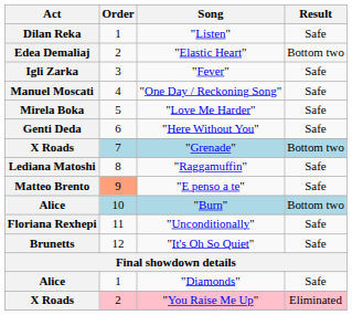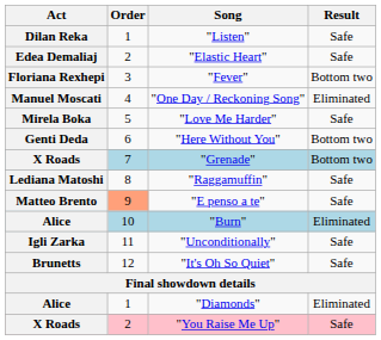 <table class="wikitable plainrowheaders" style="text-align:center;">
 <tr>
 <th scope="col">Act</th>
 <th scope="col">Order</th>
 <th scope="col">Song</th>
 <th scope="col">Result</th>
 </tr>
 <tr>
 <th scope="row">Dilan Reka</th>
 <td>1</td>
 <td>"<a href='#'>Listen</a>"</td>
 <td>Safe</td>
 </tr>
 <tr>
 <th scope="row">Edea Demaliaj</th>
 <td>2</td>
 <td>"<a href='#'>Elastic Heart</a>"</td>
-<td>Bottom two</td>
+<td>Safe</td>
 </tr>
 <tr>
-<th scope="row">Igli Zarka</th>
+<th scope="row">Floriana Rexhepi</th>
 <td>3</td>
 <td>"<a href='#'>Fever</a>"</td>
-<td>Safe</td>
+<td>Bottom two</td>
 </tr>
 <tr>
 <th scope="row">Manuel Moscati</th>
 <td>4</td>
 <td>"<a href='#'>One Day / Reckoning Song</a>"</td>
-<td>Safe</td>
+<td>Eliminated</td>
 </tr>
 <tr>
 <th scope="row">Mirela Boka</th>
 <td>5</td>
 <td>"<a href='#'>Love Me Harder</a>"</td>
 <td>Safe</td>
 </tr>
 <tr>
 <th scope="row">Genti Deda</th>
 <td>6</td>
 <td>"<a href='#'>Here Without You</a>"</td>
-<td>Safe</td>
+<td>Bottom two</td>
 </tr>
 <tr style="background:lightblue;">
 <th scope="row">X Roads</th>
 <td>7</td>
 <td>"<a href='#'>Grenade</a>"</td>
 <td>Bottom two</td>
 </tr>
 <tr>
 <th scope="row">Lediana Matoshi</th>
 <td>8</td>
 <td>"<a href='#'>Raggamuffin</a>"</td>
 <td>Safe</td>
 </tr>
 <tr>
 <th scope="row">Matteo Brento</th>
 <td style="background: lightsalmon;">9</td>
 <td>"<a href='#'>E penso a te</a>"</td>
 <td>Safe</td>
 </tr>
 <tr style="background:lightblue;">
 <th scope="row">Alice</th>
 <td>10</td>
 <td>"<a href='#'>Burn</a>"</td>
-<td>Bottom two</td>
+<td>Eliminated</td>
 </tr>
 <tr>
-<th scope="row">Floriana Rexhepi</th>
+<th scope="row">Igli Zarka</th>
 <td>11</td>
 <td>"<a href='#'>Unconditionally</a>"</td>
 <td>Safe</td>
 </tr>
 <tr>
 <th scope="row">Brunetts</th>
 <td>12</td>
 <td>"<a href='#'>It's Oh So Quiet</a>"</td>
 <td>Safe</td>
 </tr>
 <tr>
 <th colspan="5">Final showdown details</th>
 </tr>
 <tr>
 <th scope="row">Alice</th>
 <td>1</td>
 <td>"<a href='#'>Diamonds</a>"</td>
-<td>Safe</td>
+<td>Eliminated</td>
 </tr>
 <tr style="background:pink;">
 <th scope="row">X Roads</th>
 <td>2</td>
 <td>"<a href='#'>You Raise Me Up</a>"</td>
-<td>Eliminated</td>
+<td>Safe</td>
 </tr>
 </table>
